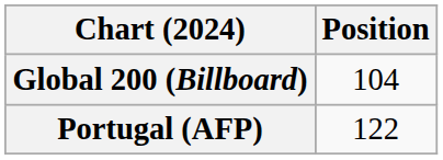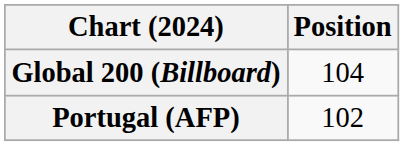 <table class="wikitable plainrowheaders" style="text-align:center">
 <tr>
 <th scope="col">Chart (2024)</th>
 <th scope="col">Position</th>
 </tr>
 <tr>
 <th scope="row">Global 200 (<em>Billboard</em>)</th>
 <td>104</td>
 </tr>
 <tr>
 <th scope="row">Portugal (AFP)</th>
-<td>122</td>
+<td>102</td>
 </tr>
 </table>
